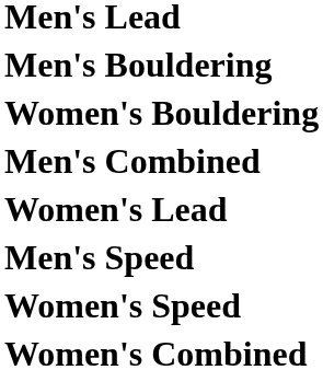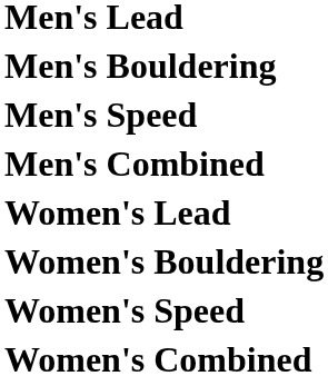 <table>
 <tr>
 <th scope=row style="text-align:left" width=150>Men's Lead</th>
 <td></td>
 <td></td>
 <td></td>
 </tr>
 <tr>
 <th scope=row style="text-align:left">Men's Bouldering</th>
 <td></td>
 <td></td>
 <td></td>
 </tr>
 <tr>
-<th scope=row style="text-align:left">Women's Bouldering</th>
+<th scope=row style="text-align:left">Men's Speed</th>
 <td></td>
 <td></td>
 <td></td>
 </tr>
 <tr>
 <th scope=row style="text-align:left">Men's Combined</th>
 <td></td>
 <td></td>
 <td></td>
 </tr>
 <tr>
 <th scope=row style="text-align:left">Women's Lead</th>
 <td></td>
 <td></td>
 <td></td>
 </tr>
 <tr>
-<th scope=row style="text-align:left">Men's Speed</th>
+<th scope=row style="text-align:left">Women's Bouldering</th>
 <td></td>
 <td></td>
 <td></td>
 </tr>
 <tr>
 <th scope=row style="text-align:left">Women's Speed</th>
 <td></td>
 <td></td>
 <td></td>
 </tr>
 <tr>
 <th scope=row style="text-align:left">Women's Combined</th>
 <td></td>
 <td></td>
 <td></td>
 </tr>
 </table>
